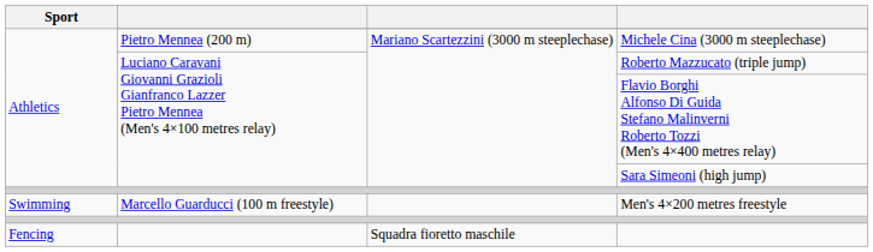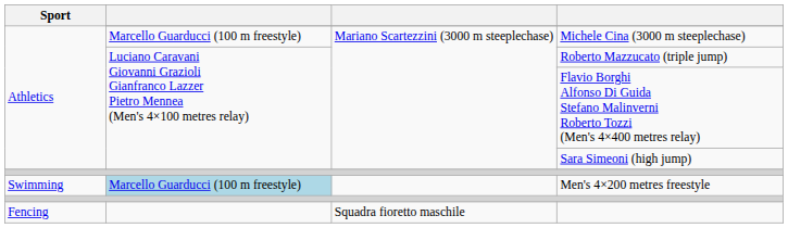 <table class="wikitable" width=70% style="font-size:90%; text-align:left;">
 <tr>
 <th width=13%>Sport</th>
 <th width=29%></th>
 <th width=29%></th>
 <th width=29%></th>
 </tr>
 <tr>
 <td rowspan=5> <a href='#'>Athletics</a></td>
 </tr>
 <tr>
-<td><a href='#'>Pietro Mennea</a> (200 m)</td>
+<td><a href='#'>Marcello Guarducci</a> (100 m freestyle)</td>
 <td rowspan=4 valign=top><a href='#'>Mariano Scartezzini</a> (3000 m steeplechase)</td>
 <td><a href='#'>Michele Cina</a> (3000 m steeplechase)</td>
 </tr>
 <tr>
 <td rowspan=3 valign=top><a href='#'>Luciano Caravani</a><br><a href='#'>Giovanni Grazioli</a><br><a href='#'>Gianfranco Lazzer</a><br><a href='#'>Pietro Mennea</a><br>(Men's 4×100 metres relay)</td>
 <td><a href='#'>Roberto Mazzucato</a> (triple jump)</td>
 </tr>
 <tr>
 <td><a href='#'>Flavio Borghi</a><br><a href='#'>Alfonso Di Guida</a><br><a href='#'>Stefano Malinverni</a><br><a href='#'>Roberto Tozzi</a><br>(Men's 4×400 metres relay)</td>
 </tr>
 <tr>
 <td><a href='#'>Sara Simeoni</a> (high jump)</td>
 </tr>
 <tr bgcolor=lightgrey>
 <td colspan=4></td>
 </tr>
 <tr>
 <td> <a href='#'>Swimming</a></td>
-<td><a href='#'>Marcello Guarducci</a> (100 m freestyle)</td>
+<td style="background: lightblue;"><a href='#'>Marcello Guarducci</a> (100 m freestyle)</td>
 <td></td>
 <td>Men's 4×200 metres freestyle</td>
 </tr>
 <tr bgcolor=lightgrey>
 <td colspan=4></td>
 </tr>
 <tr>
 <td align=left> <a href='#'>Fencing</a></td>
 <td></td>
 <td>Squadra fioretto maschile</td>
 <td></td>
 </tr>
 </table>
